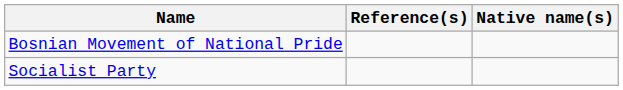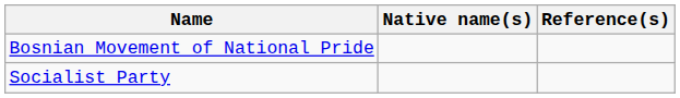 <table class="wikitable">
 <tr>
 <th>Name</th>
+<th>Native name(s)</th>
 <th>Reference(s)</th>
-<th>Native name(s)</th>
 </tr>
 <tr>
 <td><a href='#'>Bosnian Movement of National Pride</a></td>
 <td></td>
 <td></td>
 </tr>
 <tr>
 <td><a href='#'>Socialist Party</a></td>
 <td></td>
 <td></td>
 </tr>
 </table>
